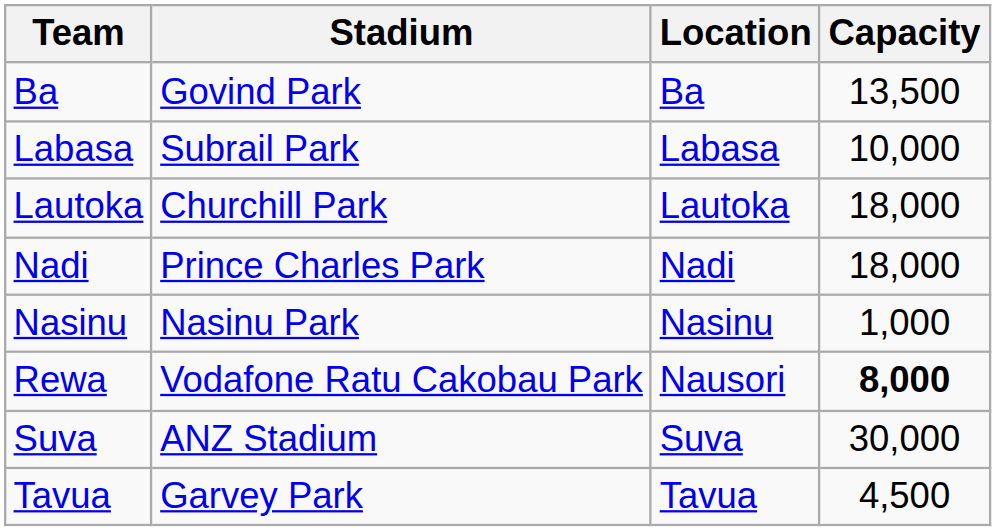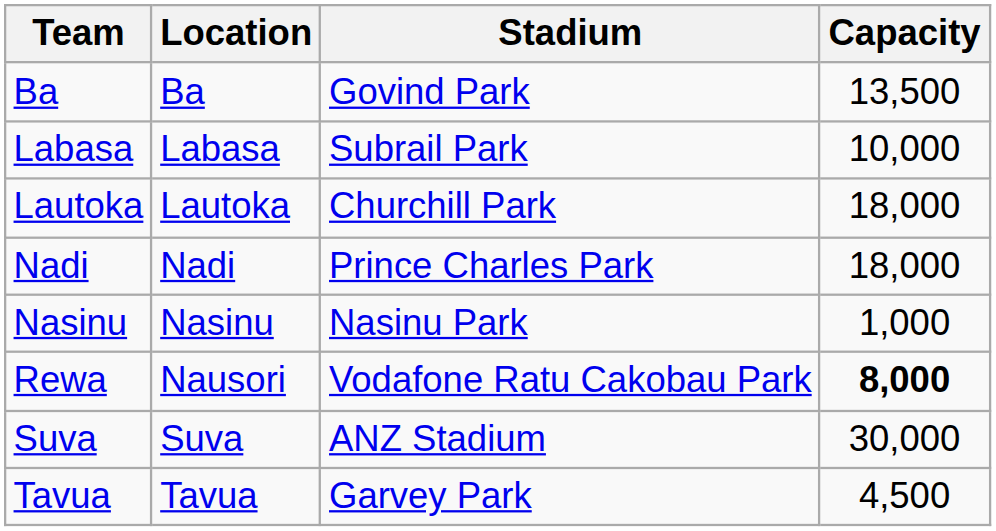 <table class="wikitable sortable">
 <tr>
 <th>Team</th>
+<th>Location</th>
 <th>Stadium</th>
-<th>Location</th>
 <th>Capacity</th>
 </tr>
 <tr>
 <td><a href='#'>Ba</a></td>
+<td><a href='#'>Ba</a></td>
 <td><a href='#'>Govind Park</a></td>
-<td><a href='#'>Ba</a></td>
 <td align=center>13,500</td>
 </tr>
 <tr>
 <td><a href='#'>Labasa</a></td>
+<td><a href='#'>Labasa</a></td>
 <td><a href='#'>Subrail Park</a></td>
-<td><a href='#'>Labasa</a></td>
 <td align=center>10,000</td>
 </tr>
 <tr>
 <td><a href='#'>Lautoka</a></td>
+<td><a href='#'>Lautoka</a></td>
 <td><a href='#'>Churchill Park</a></td>
-<td><a href='#'>Lautoka</a></td>
 <td align=center>18,000</td>
 </tr>
 <tr>
 <td><a href='#'>Nadi</a></td>
+<td><a href='#'>Nadi</a></td>
 <td><a href='#'>Prince Charles Park</a></td>
-<td><a href='#'>Nadi</a></td>
 <td align=center>18,000</td>
 </tr>
 <tr>
 <td><a href='#'>Nasinu</a></td>
+<td><a href='#'>Nasinu</a></td>
 <td><a href='#'>Nasinu Park</a></td>
-<td><a href='#'>Nasinu</a></td>
 <td align=center>1,000</td>
 </tr>
 <tr>
 <td><a href='#'>Rewa</a></td>
+<td><a href='#'>Nausori</a></td>
 <td><a href='#'>Vodafone Ratu Cakobau Park</a></td>
-<td><a href='#'>Nausori</a></td>
 <td align=center><strong>8,000</strong></td>
 </tr>
 <tr>
 <td><a href='#'>Suva</a></td>
+<td><a href='#'>Suva</a></td>
 <td><a href='#'>ANZ Stadium</a></td>
-<td><a href='#'>Suva</a></td>
 <td align=center>30,000</td>
 </tr>
 <tr>
 <td><a href='#'>Tavua</a></td>
+<td><a href='#'>Tavua</a></td>
 <td><a href='#'>Garvey Park</a></td>
-<td><a href='#'>Tavua</a></td>
 <td align=center>4,500</td>
 </tr>
 </table>
